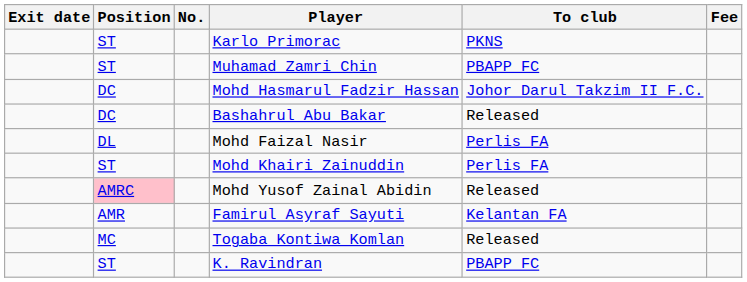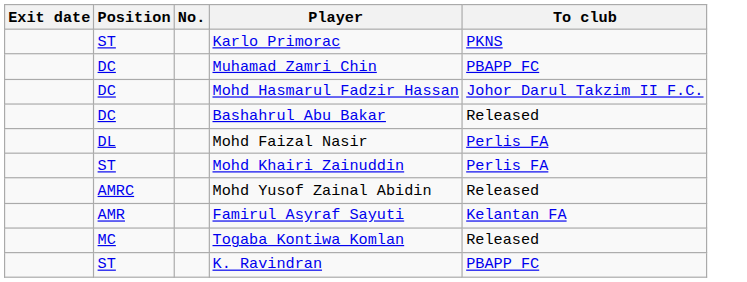 <table class="wikitable sortable">
 <tr>
 <th>Exit date</th>
 <th>Position</th>
 <th>No.</th>
 <th>Player</th>
 <th>To club</th>
-<th>Fee</th>
 </tr>
 <tr>
 <td></td>
 <td align="left"><a href='#'>ST</a></td>
 <td></td>
 <td align="left"> <a href='#'>Karlo Primorac</a></td>
 <td align="left"> <a href='#'>PKNS</a></td>
-<td align=right></td>
 </tr>
 <tr>
 <td></td>
-<td align="left"><a href='#'>ST</a></td>
+<td align="left"><a href='#'>DC</a></td>
 <td></td>
 <td align="left"> <a href='#'>Muhamad Zamri Chin</a></td>
 <td align="left"> <a href='#'>PBAPP FC</a></td>
-<td align=right></td>
 </tr>
 <tr>
 <td></td>
 <td align="left"><a href='#'>DC</a></td>
 <td></td>
 <td align="left"> <a href='#'>Mohd Hasmarul Fadzir Hassan</a></td>
 <td align="left"> <a href='#'>Johor Darul Takzim II F.C.</a></td>
-<td align=right></td>
 </tr>
 <tr>
 <td></td>
 <td align="left"><a href='#'>DC</a></td>
 <td></td>
 <td align="left"> <a href='#'>Bashahrul Abu Bakar</a></td>
 <td align="left">Released</td>
-<td align=right></td>
 </tr>
 <tr>
 <td></td>
 <td align="left"><a href='#'>DL</a></td>
 <td></td>
 <td align="left"> Mohd Faizal Nasir</td>
 <td align="left"> <a href='#'>Perlis FA</a></td>
-<td align=right></td>
 </tr>
 <tr>
 <td></td>
 <td align="left"><a href='#'>ST</a></td>
 <td></td>
 <td align="left"> <a href='#'>Mohd Khairi Zainuddin</a></td>
 <td align="left"> <a href='#'>Perlis FA</a></td>
-<td align=right></td>
 </tr>
 <tr>
 <td></td>
-<td align="left" style="background: pink;"><a href='#'>AMRC</a></td>
+<td align="left"><a href='#'>AMRC</a></td>
 <td></td>
 <td align="left"> Mohd Yusof Zainal Abidin</td>
 <td align="left">Released</td>
-<td align=right></td>
 </tr>
 <tr>
 <td></td>
 <td align="left"><a href='#'>AMR</a></td>
 <td></td>
 <td align="left"> <a href='#'>Famirul Asyraf Sayuti</a></td>
 <td align="left"> <a href='#'>Kelantan FA</a></td>
-<td align=right></td>
 </tr>
 <tr>
 <td></td>
 <td align="left"><a href='#'>MC</a></td>
 <td></td>
 <td align="left"> <a href='#'>Togaba Kontiwa Komlan</a></td>
 <td align="left">Released</td>
-<td align=right></td>
 </tr>
 <tr>
 <td></td>
 <td align="left"><a href='#'>ST</a></td>
 <td></td>
 <td align="left"> <a href='#'>K. Ravindran</a></td>
 <td align="left"> <a href='#'>PBAPP FC</a></td>
-<td align=right></td>
 </tr>
 </table>
